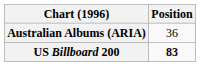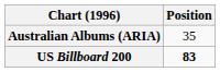 <table class="wikitable plainrowheaders" style="text-align:center;">
 <tr>
 <th>Chart (1996)</th>
 <th>Position</th>
 </tr>
 <tr>
 <th scope="row">Australian Albums (ARIA)</th>
-<td>36</td>
+<td>35</td>
 </tr>
 <tr>
 <th scope="row">US <em>Billboard</em> 200</th>
 <td><strong>83</strong></td>
 </tr>
 </table>
